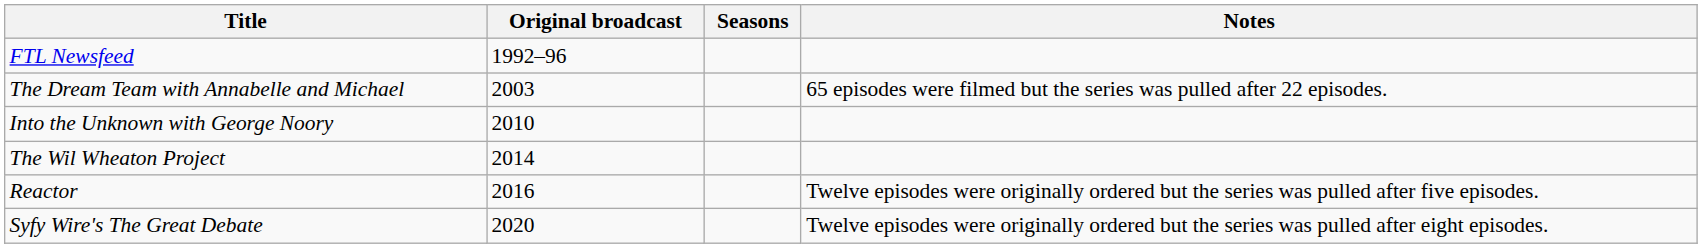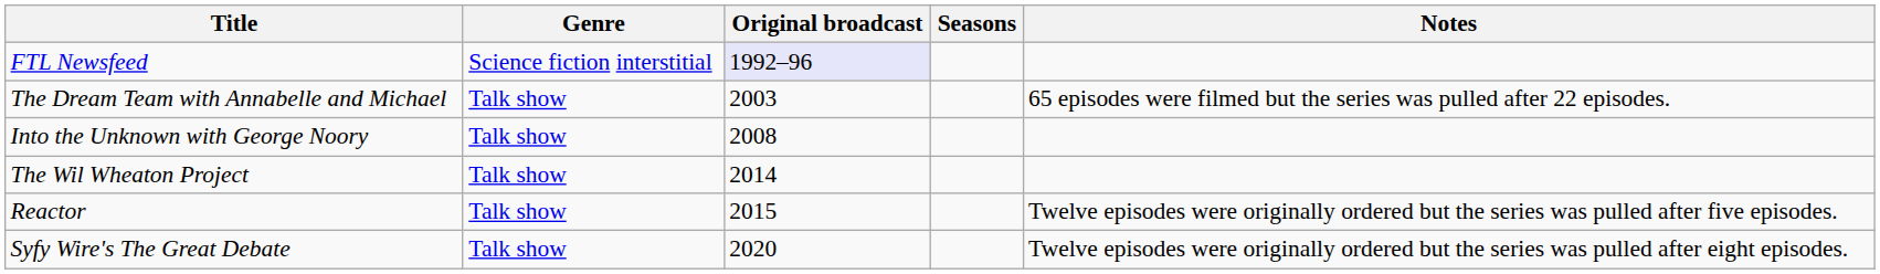 <table class="wikitable sortable" style="width:100%;">
 <tr>
 <th>Title</th>
+<th>Genre</th>
 <th>Original broadcast</th>
 <th>Seasons</th>
 <th>Notes</th>
 </tr>
 <tr>
 <td><em><a href='#'>FTL Newsfeed</a></em></td>
-<td>1992–96</td>
+<td><a href='#'>Science fiction</a> <a href='#'>interstitial</a></td>
+<td style="background: lavender;">1992–96</td>
 <td></td>
 <td></td>
 </tr>
 <tr>
 <td><em>The Dream Team with Annabelle and Michael</em></td>
+<td><a href='#'>Talk show</a></td>
 <td>2003</td>
 <td></td>
 <td>65 episodes were filmed but the series was pulled after 22 episodes.</td>
 </tr>
 <tr>
 <td><em>Into the Unknown with George Noory</em></td>
-<td>2010</td>
+<td><a href='#'>Talk show</a></td>
+<td>2008</td>
 <td></td>
 <td></td>
 </tr>
 <tr>
 <td><em>The Wil Wheaton Project</em></td>
+<td><a href='#'>Talk show</a></td>
 <td>2014</td>
 <td></td>
 <td></td>
 </tr>
 <tr>
 <td><em>Reactor</em></td>
-<td>2016</td>
+<td><a href='#'>Talk show</a></td>
+<td>2015</td>
 <td></td>
 <td>Twelve episodes were originally ordered but the series was pulled after five episodes.</td>
 </tr>
 <tr>
 <td><em>Syfy Wire's The Great Debate</em></td>
+<td><a href='#'>Talk show</a></td>
 <td>2020</td>
 <td></td>
 <td>Twelve episodes were originally ordered but the series was pulled after eight episodes.</td>
 </tr>
 </table>
